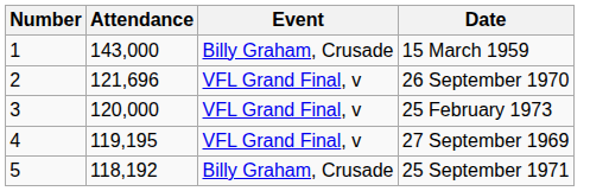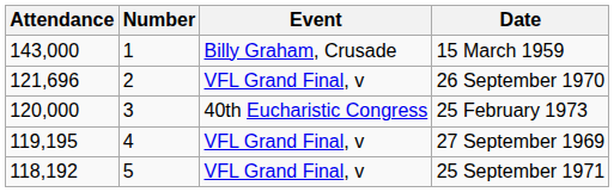 <table class="wikitable">
 <tr>
+<th>Attendance</th>
 <th>Number</th>
-<th>Attendance</th>
 <th>Event</th>
 <th>Date</th>
 </tr>
 <tr>
+<td>143,000</td>
 <td>1</td>
-<td>143,000</td>
 <td><a href='#'>Billy Graham</a>, Crusade</td>
 <td>15 March 1959</td>
 </tr>
 <tr>
+<td>121,696</td>
 <td>2</td>
-<td>121,696</td>
 <td><a href='#'>VFL Grand Final</a>,  v </td>
 <td>26 September 1970</td>
 </tr>
 <tr>
+<td>120,000</td>
 <td>3</td>
-<td>120,000</td>
-<td><a href='#'>VFL Grand Final</a>,  v </td>
+<td>40th <a href='#'>Eucharistic Congress</a></td>
 <td>25 February 1973</td>
 </tr>
 <tr>
+<td>119,195</td>
 <td>4</td>
-<td>119,195</td>
 <td><a href='#'>VFL Grand Final</a>,  v </td>
 <td>27 September 1969</td>
 </tr>
 <tr>
+<td>118,192</td>
 <td>5</td>
-<td>118,192</td>
-<td><a href='#'>Billy Graham</a>, Crusade</td>
+<td><a href='#'>VFL Grand Final</a>,  v </td>
 <td>25 September 1971</td>
 </tr>
 </table>
